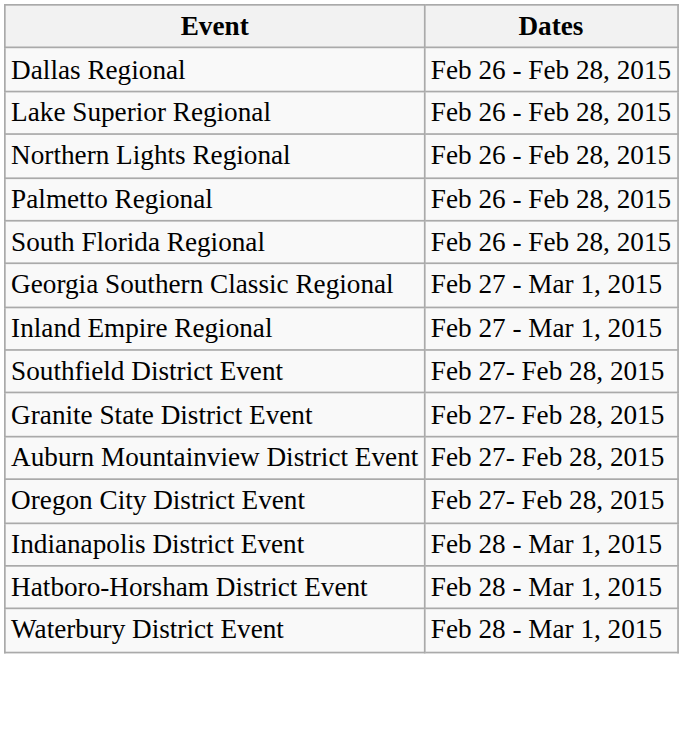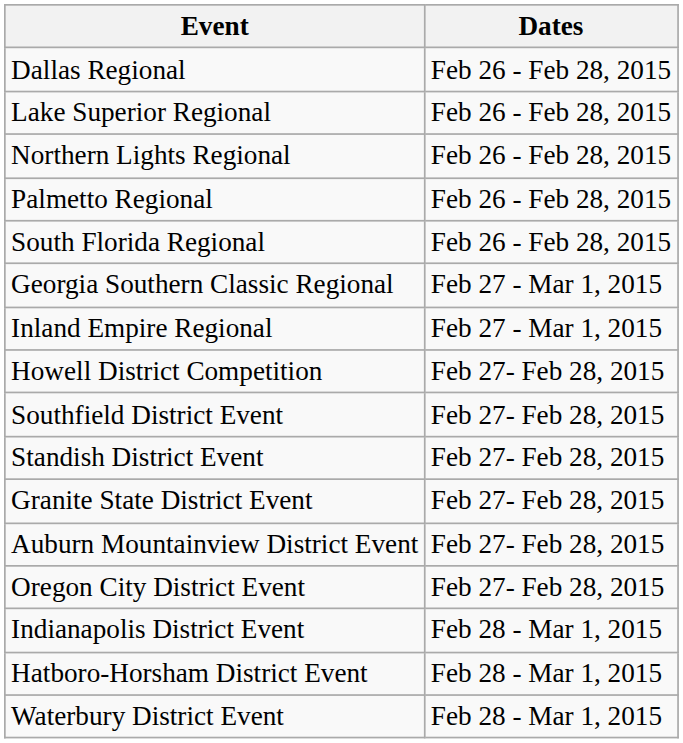 <table class="wikitable">
 <tr>
 <th>Event</th>
 <th>Dates</th>
 </tr>
 <tr>
 <td>Dallas Regional</td>
 <td>Feb 26 - Feb 28, 2015</td>
 </tr>
 <tr>
 <td>Lake Superior Regional</td>
 <td>Feb 26 - Feb 28, 2015</td>
 </tr>
 <tr>
 <td>Northern Lights Regional</td>
 <td>Feb 26 - Feb 28, 2015</td>
 </tr>
 <tr>
 <td>Palmetto Regional</td>
 <td>Feb 26 - Feb 28, 2015</td>
 </tr>
 <tr>
 <td>South Florida Regional</td>
 <td>Feb 26 - Feb 28, 2015</td>
 </tr>
 <tr>
 <td>Georgia Southern Classic Regional</td>
 <td>Feb 27 - Mar 1, 2015</td>
 </tr>
 <tr>
 <td>Inland Empire Regional</td>
 <td>Feb 27 - Mar 1, 2015</td>
 </tr>
 <tr>
+<td>Howell District Competition</td>
+<td>Feb 27- Feb 28, 2015</td>
+</tr>
+<tr>
 <td>Southfield District Event</td>
+<td>Feb 27- Feb 28, 2015</td>
+</tr>
+<tr>
+<td>Standish District Event</td>
 <td>Feb 27- Feb 28, 2015</td>
 </tr>
 <tr>
 <td>Granite State District Event</td>
 <td>Feb 27- Feb 28, 2015</td>
 </tr>
 <tr>
 <td>Auburn Mountainview District Event</td>
 <td>Feb 27- Feb 28, 2015</td>
 </tr>
 <tr>
 <td>Oregon City District Event</td>
 <td>Feb 27- Feb 28, 2015</td>
 </tr>
 <tr>
 <td>Indianapolis District Event</td>
 <td>Feb 28 - Mar 1, 2015</td>
 </tr>
 <tr>
 <td>Hatboro-Horsham District Event</td>
 <td>Feb 28 - Mar 1, 2015</td>
 </tr>
 <tr>
 <td>Waterbury District Event</td>
 <td>Feb 28 - Mar 1, 2015</td>
 </tr>
 </table>
